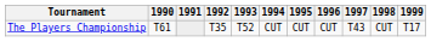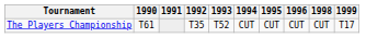 <table class="wikitable" style="font-size:95%;text-align:center;">
 <tr>
 <th>Tournament</th>
 <th>1990</th>
 <th>1991</th>
 <th>1992</th>
 <th>1993</th>
 <th>1994</th>
 <th>1995</th>
 <th>1996</th>
-<th>1997</th>
 <th>1998</th>
 <th>1999</th>
 </tr>
 <tr>
 <td align=left><a href='#'>The Players Championship</a></td>
 <td>T61</td>
 <td style="background:#eeeeee;"></td>
 <td>T35</td>
 <td>T52</td>
 <td>CUT</td>
 <td>CUT</td>
 <td>CUT</td>
-<td>T43</td>
 <td>CUT</td>
 <td>T17</td>
 </tr>
 </table>
